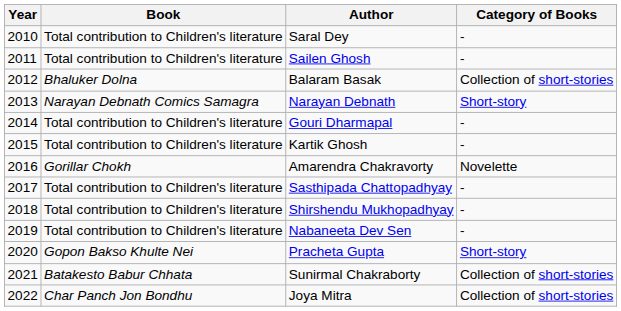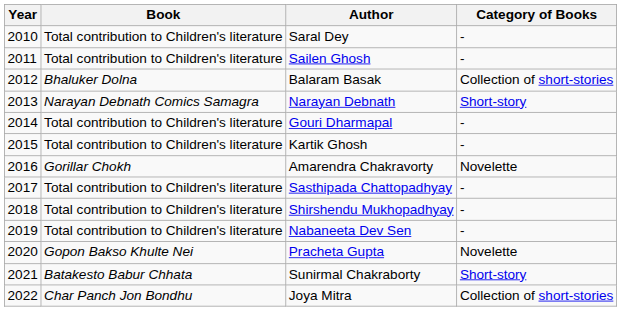 <table class="wikitable">
 <tr>
 <th>Year</th>
 <th>Book</th>
 <th>Author</th>
 <th>Category of Books</th>
 </tr>
 <tr>
 <td>2010</td>
 <td>Total contribution to Children's literature</td>
 <td>Saral Dey</td>
 <td>-</td>
 </tr>
 <tr>
 <td>2011</td>
 <td>Total contribution to Children's literature</td>
 <td><a href='#'>Sailen Ghosh</a></td>
 <td>-</td>
 </tr>
 <tr>
 <td>2012</td>
 <td><em>Bhaluker Dolna</em></td>
 <td>Balaram Basak</td>
 <td>Collection of <a href='#'>short-stories</a></td>
 </tr>
 <tr>
 <td>2013</td>
 <td><em>Narayan Debnath Comics Samagra</em></td>
 <td><a href='#'>Narayan Debnath</a></td>
 <td><a href='#'>Short-story</a></td>
 </tr>
 <tr>
 <td>2014</td>
 <td>Total contribution to Children's literature</td>
 <td><a href='#'>Gouri Dharmapal</a></td>
 <td>-</td>
 </tr>
 <tr>
 <td>2015</td>
 <td>Total contribution to Children's literature</td>
 <td>Kartik Ghosh</td>
 <td>-</td>
 </tr>
 <tr>
 <td>2016</td>
 <td><em>Gorillar Chokh</em></td>
 <td>Amarendra Chakravorty</td>
 <td>Novelette</td>
 </tr>
 <tr>
 <td>2017</td>
 <td>Total contribution to Children's literature</td>
 <td><a href='#'>Sasthipada Chattopadhyay</a></td>
 <td>-</td>
 </tr>
 <tr>
 <td>2018</td>
 <td>Total contribution to Children's literature</td>
 <td><a href='#'>Shirshendu Mukhopadhyay</a></td>
 <td>-</td>
 </tr>
 <tr>
 <td>2019</td>
 <td>Total contribution to Children's literature</td>
 <td><a href='#'>Nabaneeta Dev Sen</a></td>
 <td>-</td>
 </tr>
 <tr>
 <td>2020</td>
 <td><em>Gopon Bakso Khulte Nei</em></td>
 <td><a href='#'>Pracheta Gupta</a></td>
-<td><a href='#'>Short-story</a></td>
+<td>Novelette</td>
 </tr>
 <tr>
 <td>2021</td>
 <td><em>Batakesto Babur Chhata</em></td>
 <td>Sunirmal Chakraborty</td>
-<td>Collection of <a href='#'>short-stories</a></td>
+<td><a href='#'>Short-story</a></td>
 </tr>
 <tr>
 <td>2022</td>
 <td><em>Char Panch Jon Bondhu</em></td>
 <td>Joya Mitra</td>
 <td>Collection of <a href='#'>short-stories</a></td>
 </tr>
 </table>
